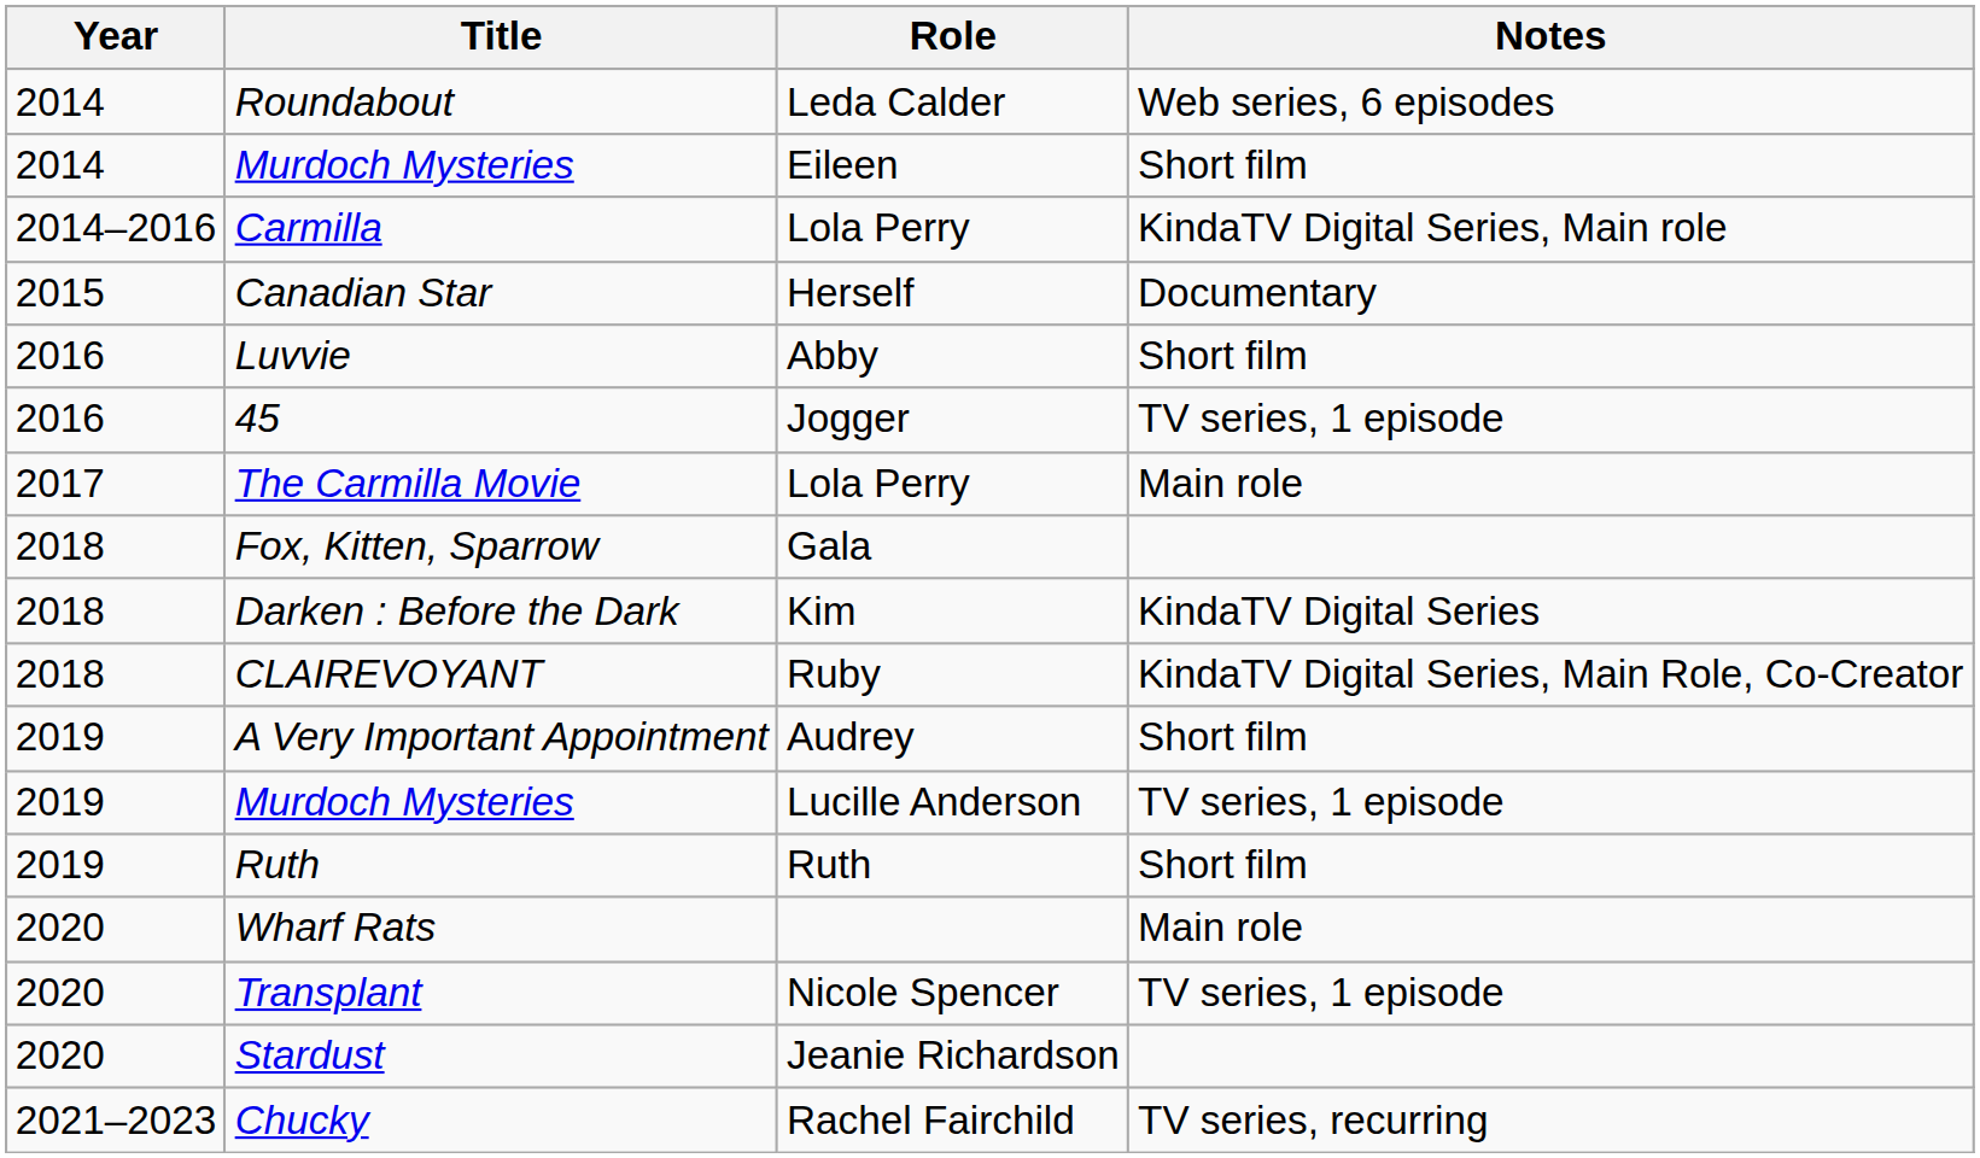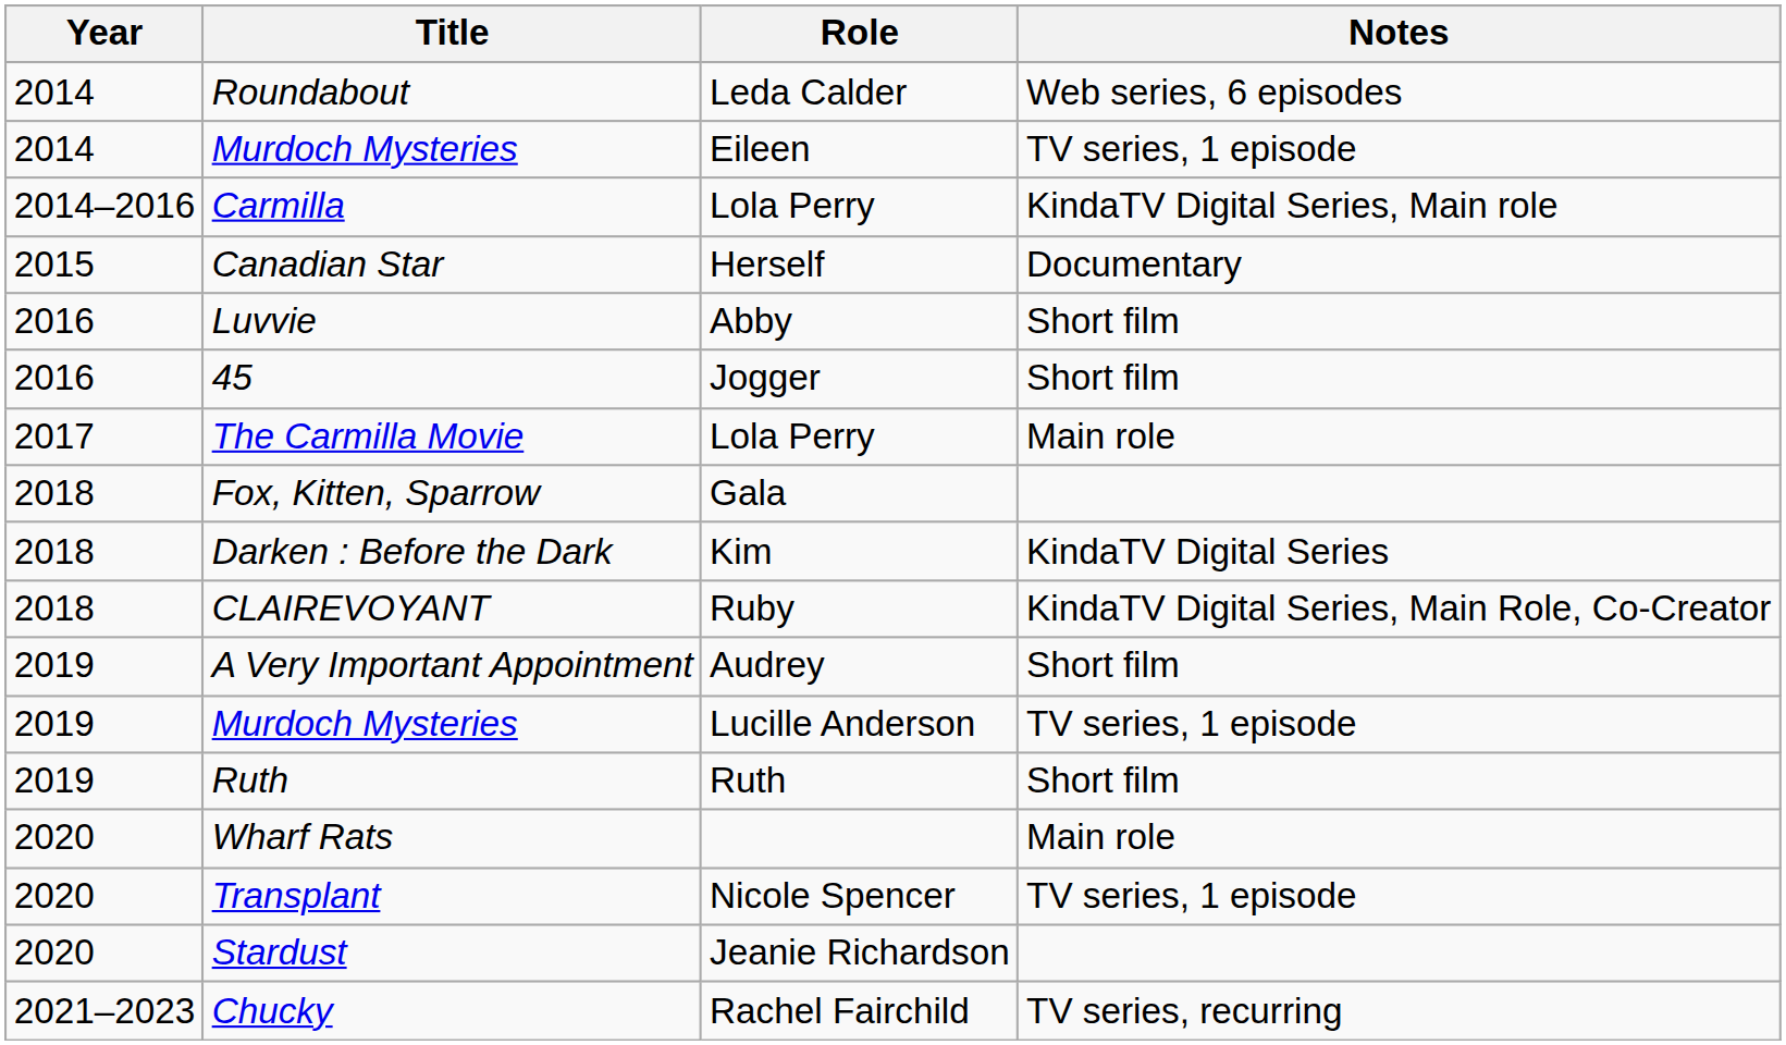 <table class="wikitable sortable">
 <tr>
 <th>Year</th>
 <th>Title</th>
 <th>Role</th>
 <th class="unsortable">Notes</th>
 </tr>
 <tr>
 <td>2014</td>
 <td><em>Roundabout</em></td>
 <td>Leda Calder</td>
 <td>Web series, 6 episodes</td>
 </tr>
 <tr>
 <td>2014</td>
 <td><em><a href='#'>Murdoch Mysteries</a></em></td>
 <td>Eileen</td>
-<td>Short film</td>
+<td>TV series, 1 episode</td>
 </tr>
 <tr>
 <td>2014–2016</td>
 <td><em><a href='#'>Carmilla</a></em></td>
 <td>Lola Perry</td>
 <td>KindaTV Digital Series, Main role</td>
 </tr>
 <tr>
 <td>2015</td>
 <td><em>Canadian Star</em></td>
 <td>Herself</td>
 <td>Documentary</td>
 </tr>
 <tr>
 <td>2016</td>
 <td><em>Luvvie</em></td>
 <td>Abby</td>
 <td>Short film</td>
 </tr>
 <tr>
 <td>2016</td>
 <td><em>45</em></td>
 <td>Jogger</td>
-<td>TV series, 1 episode</td>
+<td>Short film</td>
 </tr>
 <tr>
 <td>2017</td>
 <td data-sort-value="Carmilla Movie, The"><em><a href='#'>The Carmilla Movie</a></em></td>
 <td>Lola Perry</td>
 <td>Main role</td>
 </tr>
 <tr>
 <td>2018</td>
 <td><em>Fox, Kitten, Sparrow</em></td>
 <td>Gala</td>
 <td></td>
 </tr>
 <tr>
 <td>2018</td>
 <td><em>Darken : Before the Dark</em></td>
 <td>Kim</td>
 <td>KindaTV Digital Series</td>
 </tr>
 <tr>
 <td>2018</td>
 <td><em>CLAIREVOYANT</em></td>
 <td>Ruby</td>
 <td>KindaTV Digital Series, Main Role, Co-Creator</td>
 </tr>
 <tr>
 <td>2019</td>
 <td data-sort-value="Very Important Appointment, A"><em>A Very Important Appointment</em></td>
 <td>Audrey</td>
 <td>Short film</td>
 </tr>
 <tr>
 <td>2019</td>
 <td><em><a href='#'>Murdoch Mysteries</a></em></td>
 <td>Lucille Anderson</td>
 <td>TV series, 1 episode</td>
 </tr>
 <tr>
 <td>2019</td>
 <td><em>Ruth</em></td>
 <td>Ruth</td>
 <td>Short film</td>
 </tr>
 <tr>
 <td>2020</td>
 <td><em>Wharf Rats</em></td>
 <td></td>
 <td>Main role</td>
 </tr>
 <tr>
 <td>2020</td>
 <td><em><a href='#'>Transplant</a></em></td>
 <td>Nicole Spencer</td>
 <td>TV series, 1 episode</td>
 </tr>
 <tr>
 <td>2020</td>
 <td><em><a href='#'>Stardust</a></em></td>
 <td>Jeanie Richardson</td>
 <td></td>
 </tr>
 <tr>
 <td>2021–2023</td>
 <td><em><a href='#'>Chucky</a></em></td>
 <td>Rachel Fairchild</td>
 <td>TV series, recurring</td>
 </tr>
 </table>
